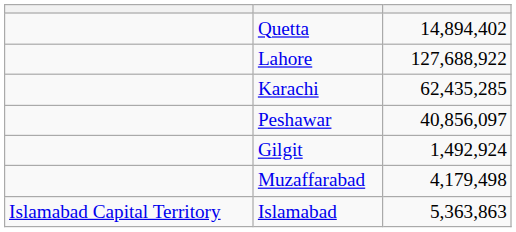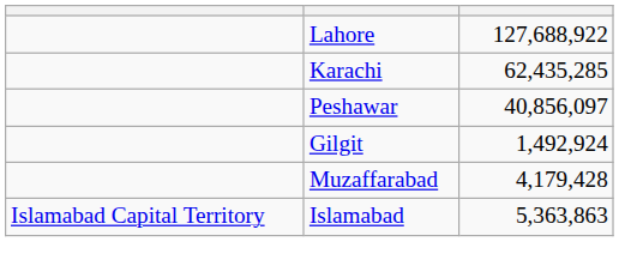 <table class="sortable wikitable">
 <tr>
 <th style="width:200px;"></th>
 <th style="width:100px;"></th>
 <th style="width:100px; text-align:right;"></th>
-</tr>
-<tr>
-<td></td>
-<td><a href='#'>Quetta</a></td>
-<td style="text-align:right;">14,894,402</td>
 </tr>
 <tr>
 <td></td>
 <td><a href='#'>Lahore</a></td>
 <td style="text-align:right;">127,688,922</td>
 </tr>
 <tr>
 <td></td>
 <td><a href='#'>Karachi</a></td>
 <td style="text-align:right;">62,435,285</td>
 </tr>
 <tr>
 <td></td>
 <td><a href='#'>Peshawar</a></td>
 <td style="text-align:right;">40,856,097</td>
 </tr>
 <tr>
 <td></td>
 <td><a href='#'>Gilgit</a></td>
 <td style="text-align:right;">1,492,924</td>
 </tr>
 <tr>
 <td></td>
 <td><a href='#'>Muzaffarabad</a></td>
-<td style="text-align:right;">4,179,498</td>
+<td style="text-align:right;">4,179,428</td>
 </tr>
 <tr>
 <td><a href='#'>Islamabad Capital Territory</a></td>
 <td><a href='#'>Islamabad</a></td>
 <td style="text-align:right;">5,363,863</td>
 </tr>
 </table>
